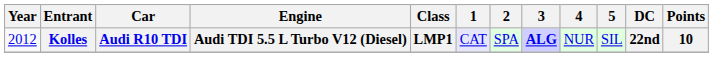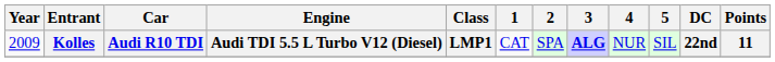 <table class="wikitable" style="text-align:center; font-size:85%">
 <tr>
 <th>Year</th>
 <th>Entrant</th>
 <th>Car</th>
 <th>Engine</th>
 <th>Class</th>
 <th>1</th>
 <th>2</th>
 <th>3</th>
 <th>4</th>
 <th>5</th>
 <th>DC</th>
 <th>Points</th>
 </tr>
 <tr>
-<td><a href='#'>2012</a></td>
+<td><a href='#'>2009</a></td>
 <th nowrap><a href='#'>Kolles</a></th>
 <th nowrap><a href='#'>Audi R10 TDI</a></th>
 <th nowrap>Audi TDI 5.5 L Turbo V12 (Diesel)</th>
 <th>LMP1</th>
-<td style="background: lavender;"><a href='#'>CAT</a></td>
+<td><a href='#'>CAT</a></td>
 <td align="center" style="background:#DFFFDF;"><a href='#'>SPA</a><br></td>
 <td align="center" style="background:#CFCFFF;"><strong><a href='#'>ALG</a><br></strong></td>
 <td align="center" style="background:#DFFFDF;"><a href='#'>NUR</a><br></td>
 <td align="center" style="background:#DFFFDF;"><a href='#'>SIL</a><br></td>
 <th>22nd</th>
-<th>10</th>
+<th>11</th>
 </tr>
 <tr>
 </tr>
 </table>
